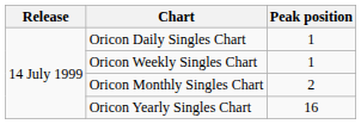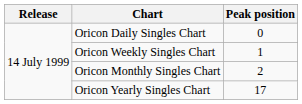 <table class="wikitable">
 <tr>
 <th>Release</th>
 <th>Chart</th>
 <th>Peak position</th>
 </tr>
 <tr>
 <td rowspan="4">14 July 1999</td>
 <td>Oricon Daily Singles Chart</td>
-<td align="center">1</td>
+<td align="center">0</td>
 </tr>
 <tr>
 <td>Oricon Weekly Singles Chart</td>
 <td align="center">1</td>
 </tr>
 <tr>
 <td>Oricon Monthly Singles Chart</td>
 <td align="center">2</td>
 </tr>
 <tr>
 <td>Oricon Yearly Singles Chart</td>
-<td align="center">16</td>
+<td align="center">17</td>
 </tr>
 </table>
